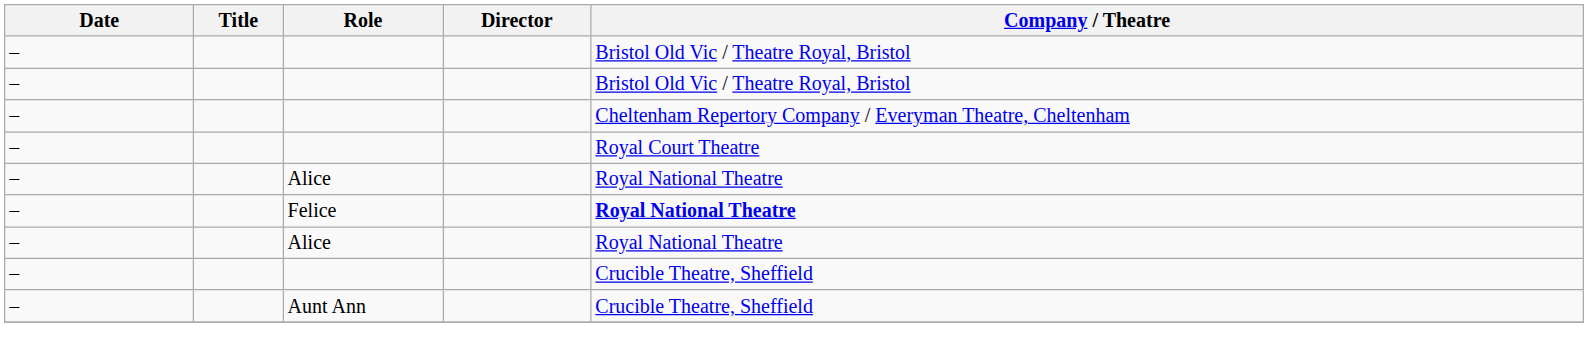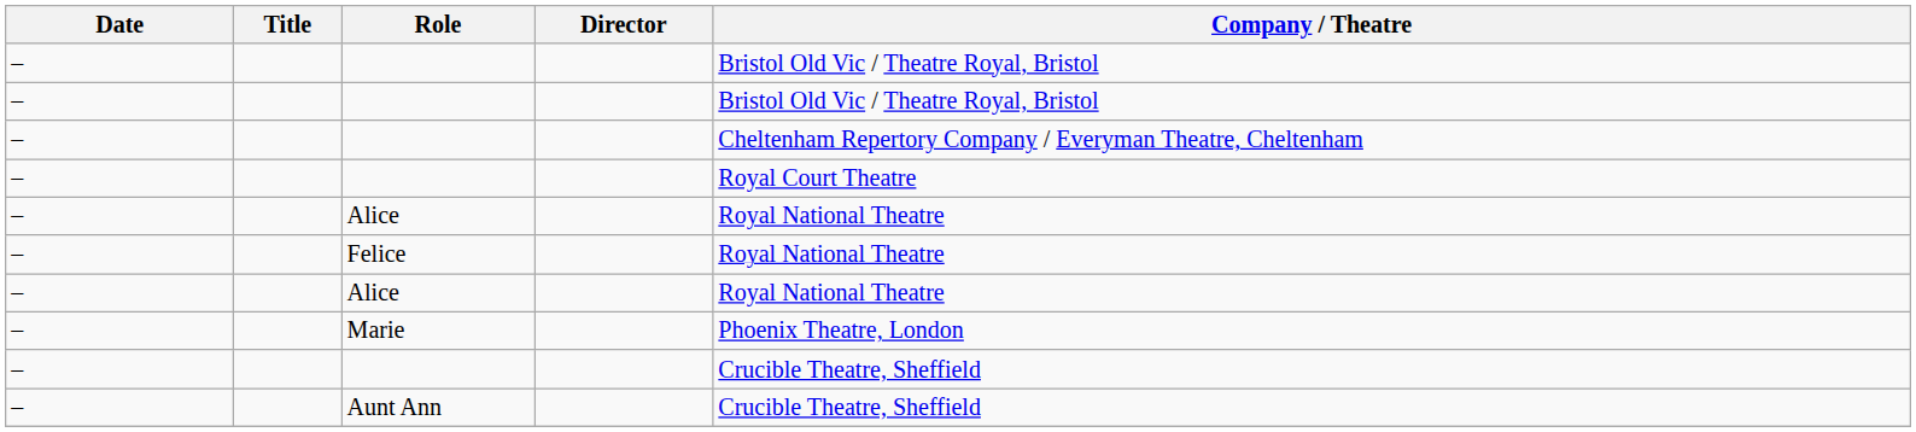 <table class="wikitable sortable" style="width:100%">
 <tr>
 <th style="width: 9em">Date</th>
 <th>Title</th>
 <th>Role</th>
 <th>Director</th>
 <th><a href='#'>Company</a> / Theatre<br></th>
 </tr>
 <tr>
 <td> – </td>
 <td data-sort-value="View from the Bridge"><em></em> </td>
 <td></td>
 <td></td>
 <td><a href='#'>Bristol Old Vic</a> / <a href='#'>Theatre Royal, Bristol</a></td>
 </tr>
 <tr>
 <td> – </td>
 <td data-sort-value="Shoemaker's Holiday"><em></em> </td>
 <td></td>
 <td></td>
 <td><a href='#'>Bristol Old Vic</a> / <a href='#'>Theatre Royal, Bristol</a></td>
 </tr>
 <tr>
 <td> – </td>
 <td data-sort-value="Dover Road"><em></em> </td>
 <td></td>
 <td></td>
 <td><a href='#'>Cheltenham Repertory Company</a> / <a href='#'>Everyman Theatre, Cheltenham</a></td>
 </tr>
 <tr>
 <td> – </td>
 <td><em></em> </td>
 <td></td>
 <td></td>
 <td><a href='#'>Royal Court Theatre</a></td>
 </tr>
 <tr>
 <td> – </td>
 <td><em></em> </td>
 <td>Alice</td>
 <td></td>
 <td><a href='#'>Royal National Theatre</a></td>
 </tr>
 <tr>
 <td> – </td>
 <td><em></em> </td>
 <td>Felice</td>
 <td></td>
-<td><strong><a href='#'>Royal National Theatre</a></strong></td>
+<td><a href='#'>Royal National Theatre</a></td>
 </tr>
 <tr>
 <td> – </td>
 <td><em></em> </td>
 <td>Alice</td>
 <td></td>
 <td><a href='#'>Royal National Theatre</a></td>
+</tr>
+<tr>
+<td> – </td>
+<td data-sort-value="Girls"><em></em> </td>
+<td>Marie</td>
+<td></td>
+<td><a href='#'>Phoenix Theatre, London</a></td>
 </tr>
 <tr>
 <td> – </td>
 <td><em></em> </td>
 <td></td>
 <td></td>
 <td><a href='#'>Crucible Theatre, Sheffield</a></td>
 </tr>
 <tr>
 <td> – </td>
 <td><em></em> </td>
 <td>Aunt Ann</td>
 <td></td>
 <td><a href='#'>Crucible Theatre, Sheffield</a></td>
 </tr>
 <tr>
 </tr>
 </table>
